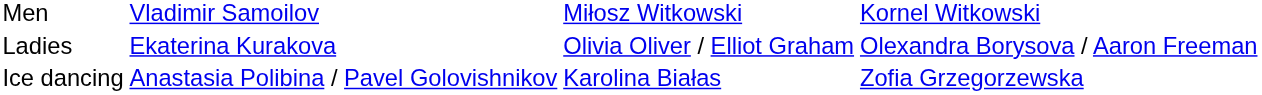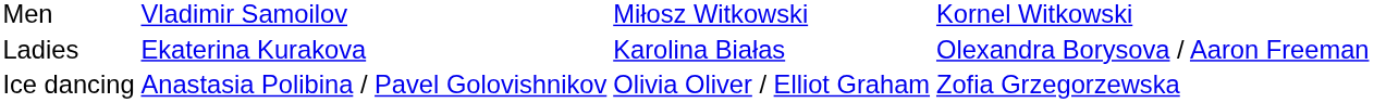 <table>
 <tr>
 <td>Men</td>
 <td><a href='#'>Vladimir Samoilov</a></td>
 <td><a href='#'>Miłosz Witkowski</a></td>
 <td><a href='#'>Kornel Witkowski</a></td>
 </tr>
 <tr>
 <td>Ladies</td>
 <td><a href='#'>Ekaterina Kurakova</a></td>
-<td><a href='#'>Olivia Oliver</a> / <a href='#'>Elliot Graham</a></td>
+<td><a href='#'>Karolina Białas</a></td>
 <td><a href='#'>Olexandra Borysova</a> / <a href='#'>Aaron Freeman</a></td>
 </tr>
 <tr>
 <td>Ice dancing</td>
 <td><a href='#'>Anastasia Polibina</a> / <a href='#'>Pavel Golovishnikov</a></td>
-<td><a href='#'>Karolina Białas</a></td>
+<td><a href='#'>Olivia Oliver</a> / <a href='#'>Elliot Graham</a></td>
 <td><a href='#'>Zofia Grzegorzewska</a></td>
 </tr>
 </table>
